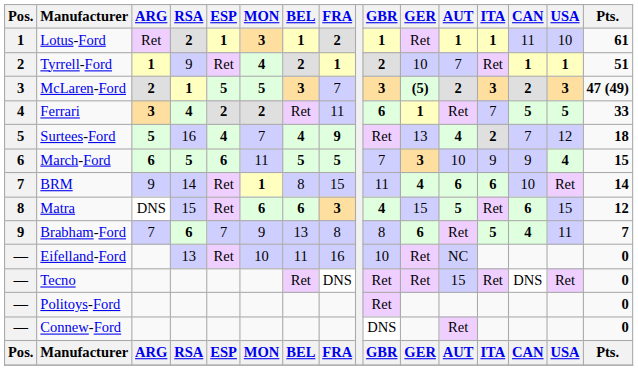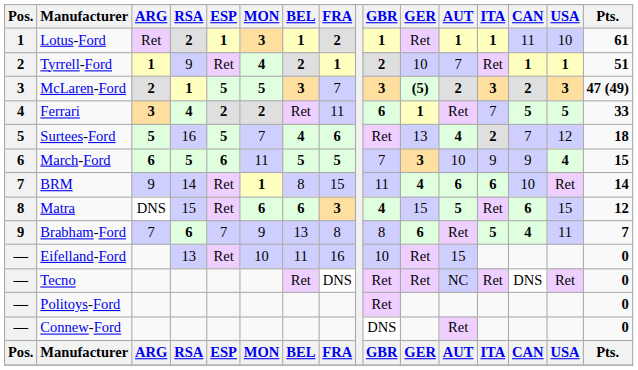 <table class="wikitable" style="font-size: 85%; text-align:center;">
 <tr valign="top">
 <th valign="middle">Pos.</th>
 <th valign="middle">Manufacturer</th>
 <th><a href='#'>ARG</a><br></th>
 <th><a href='#'>RSA</a><br></th>
 <th><a href='#'>ESP</a><br></th>
 <th><a href='#'>MON</a><br></th>
 <th><a href='#'>BEL</a><br></th>
 <th><a href='#'>FRA</a><br></th>
 <th rowspan="15"></th>
 <th><a href='#'>GBR</a><br></th>
 <th><a href='#'>GER</a><br></th>
 <th><a href='#'>AUT</a><br></th>
 <th><a href='#'>ITA</a><br></th>
 <th><a href='#'>CAN</a><br></th>
 <th><a href='#'>USA</a><br></th>
 <th valign="middle">Pts.</th>
 </tr>
 <tr>
 <th>1</th>
 <td align="left"> <a href='#'>Lotus</a>-<a href='#'>Ford</a></td>
 <td style="background:#efcfff;">Ret</td>
 <td style="background:#dfdfdf;"><strong>2</strong></td>
 <td style="background:#ffffbf;"><strong>1</strong></td>
 <td style="background:#ffdf9f;"><strong>3</strong></td>
 <td style="background:#ffffbf;"><strong>1</strong></td>
 <td style="background:#dfdfdf;"><strong>2</strong></td>
 <td style="background:#ffffbf;"><strong>1</strong></td>
 <td style="background:#efcfff;">Ret</td>
 <td style="background:#ffffbf;"><strong>1</strong></td>
 <td style="background:#ffffbf;"><strong>1</strong></td>
 <td style="background:#cfcfff;">11</td>
 <td style="background:#cfcfff;">10</td>
 <td align="right"><strong>61</strong></td>
 </tr>
 <tr>
 <th>2</th>
 <td align="left"> <a href='#'>Tyrrell</a>-<a href='#'>Ford</a></td>
 <td style="background:#ffffbf;"><strong>1</strong></td>
 <td style="background:#cfcfff;">9</td>
 <td style="background:#efcfff;">Ret</td>
 <td style="background:#dfffdf;"><strong>4</strong></td>
 <td style="background:#dfdfdf;"><strong>2</strong></td>
 <td style="background:#ffffbf;"><strong>1</strong></td>
 <td style="background:#dfdfdf;"><strong>2</strong></td>
 <td style="background:#cfcfff;">10</td>
 <td style="background:#cfcfff;">7</td>
 <td style="background:#efcfff;">Ret</td>
 <td style="background:#ffffbf;"><strong>1</strong></td>
 <td style="background:#ffffbf;"><strong>1</strong></td>
 <td align="right"><strong>51</strong></td>
 </tr>
 <tr>
 <th>3</th>
 <td align="left"> <a href='#'>McLaren</a>-<a href='#'>Ford</a></td>
 <td style="background:#dfdfdf;"><strong>2</strong></td>
 <td style="background:#ffffbf;"><strong>1</strong></td>
 <td style="background:#dfffdf;"><strong>5</strong></td>
 <td style="background:#dfffdf;"><strong>5</strong></td>
 <td style="background:#ffdf9f;"><strong>3</strong></td>
 <td style="background:#cfcfff;">7</td>
 <td style="background:#ffdf9f;"><strong>3</strong></td>
 <td style="background:#dfffdf;"><strong>(5)</strong></td>
 <td style="background:#dfdfdf;"><strong>2</strong></td>
 <td style="background:#ffdf9f;"><strong>3</strong></td>
 <td style="background:#dfdfdf;"><strong>2</strong></td>
 <td style="background:#ffdf9f;"><strong>3</strong></td>
 <td align="right"><strong>47 (49)</strong></td>
 </tr>
 <tr>
 <th>4</th>
 <td align="left"> <a href='#'>Ferrari</a></td>
 <td style="background:#ffdf9f;"><strong>3</strong></td>
 <td style="background:#dfffdf;"><strong>4</strong></td>
 <td style="background:#dfdfdf;"><strong>2</strong></td>
 <td style="background:#dfdfdf;"><strong>2</strong></td>
 <td style="background:#efcfff;">Ret</td>
 <td style="background:#cfcfff;">11</td>
 <td style="background:#dfffdf;"><strong>6</strong></td>
 <td style="background:#ffffbf;"><strong>1</strong></td>
 <td style="background:#efcfff;">Ret</td>
 <td style="background:#cfcfff;">7</td>
 <td style="background:#dfffdf;"><strong>5</strong></td>
 <td style="background:#dfffdf;"><strong>5</strong></td>
 <td align="right"><strong>33</strong></td>
 </tr>
 <tr>
 <th>5</th>
 <td align="left"> <a href='#'>Surtees</a>-<a href='#'>Ford</a></td>
 <td style="background:#dfffdf;"><strong>5</strong></td>
 <td style="background:#cfcfff;">16</td>
-<td style="background:#dfffdf;"><strong>4</strong></td>
+<td style="background:#dfffdf;"><strong>5</strong></td>
 <td style="background:#cfcfff;">7</td>
 <td style="background:#dfffdf;"><strong>4</strong></td>
-<td style="background:#dfffdf;"><strong>9</strong></td>
+<td style="background:#dfffdf;"><strong>6</strong></td>
 <td style="background:#efcfff;">Ret</td>
 <td style="background:#cfcfff;">13</td>
 <td style="background:#dfffdf;"><strong>4</strong></td>
 <td style="background:#dfdfdf;"><strong>2</strong></td>
 <td style="background:#cfcfff;">7</td>
 <td style="background:#cfcfff;">12</td>
 <td align="right"><strong>18</strong></td>
 </tr>
 <tr>
 <th>6</th>
 <td align="left"> <a href='#'>March</a>-<a href='#'>Ford</a></td>
 <td style="background:#dfffdf;"><strong>6</strong></td>
 <td style="background:#dfffdf;"><strong>5</strong></td>
 <td style="background:#dfffdf;"><strong>6</strong></td>
 <td style="background:#cfcfff;">11</td>
 <td style="background:#dfffdf;"><strong>5</strong></td>
 <td style="background:#dfffdf;"><strong>5</strong></td>
 <td style="background:#cfcfff;">7</td>
 <td style="background:#ffdf9f;"><strong>3</strong></td>
 <td style="background:#cfcfff;">10</td>
 <td style="background:#cfcfff;">9</td>
 <td style="background:#cfcfff;">9</td>
 <td style="background:#dfffdf;"><strong>4</strong></td>
 <td align="right"><strong>15</strong></td>
 </tr>
 <tr>
 <th>7</th>
 <td align="left"> <a href='#'>BRM</a></td>
 <td style="background:#cfcfff;">9</td>
 <td style="background:#cfcfff;">14</td>
 <td style="background:#efcfff;">Ret</td>
 <td style="background:#ffffbf;"><strong>1</strong></td>
 <td style="background:#cfcfff;">8</td>
 <td style="background:#cfcfff;">15</td>
 <td style="background:#cfcfff;">11</td>
 <td style="background:#dfffdf;"><strong>4</strong></td>
 <td style="background:#dfffdf;"><strong>6</strong></td>
 <td style="background:#dfffdf;"><strong>6</strong></td>
 <td style="background:#cfcfff;">10</td>
 <td style="background:#efcfff;">Ret</td>
 <td align="right"><strong>14</strong></td>
 </tr>
 <tr>
 <th>8</th>
 <td align="left"> <a href='#'>Matra</a></td>
 <td style="background:#ffffff;">DNS</td>
 <td style="background:#cfcfff;">15</td>
 <td style="background:#efcfff;">Ret</td>
 <td style="background:#dfffdf;"><strong>6</strong></td>
 <td style="background:#dfffdf;"><strong>6</strong></td>
 <td style="background:#ffdf9f;"><strong>3</strong></td>
 <td style="background:#dfffdf;"><strong>4</strong></td>
 <td style="background:#cfcfff;">15</td>
 <td style="background:#dfffdf;"><strong>5</strong></td>
 <td style="background:#efcfff;">Ret</td>
 <td style="background:#dfffdf;"><strong>6</strong></td>
 <td style="background:#cfcfff;">15</td>
 <td align="right"><strong>12</strong></td>
 </tr>
 <tr>
 <th>9</th>
 <td align="left"> <a href='#'>Brabham</a>-<a href='#'>Ford</a></td>
 <td style="background:#cfcfff;">7</td>
 <td style="background:#dfffdf;"><strong>6</strong></td>
 <td style="background:#cfcfff;">7</td>
 <td style="background:#cfcfff;">9</td>
 <td style="background:#cfcfff;">13</td>
 <td style="background:#cfcfff;">8</td>
 <td style="background:#cfcfff;">8</td>
 <td style="background:#dfffdf;"><strong>6</strong></td>
 <td style="background:#efcfff;">Ret</td>
 <td style="background:#dfffdf;"><strong>5</strong></td>
 <td style="background:#dfffdf;"><strong>4</strong></td>
 <td style="background:#cfcfff;">11</td>
 <td align="right"><strong>7</strong></td>
 </tr>
 <tr>
 <th>—</th>
 <td align="left"> <a href='#'>Eifelland</a>-<a href='#'>Ford</a></td>
 <td></td>
 <td style="background:#cfcfff;">13</td>
 <td style="background:#efcfff;">Ret</td>
 <td style="background:#cfcfff;">10</td>
 <td style="background:#cfcfff;">11</td>
 <td style="background:#cfcfff;">16</td>
 <td style="background:#cfcfff;">10</td>
 <td style="background:#efcfff;">Ret</td>
-<td style="background:#cfcfff;">NC</td>
+<td style="background:#cfcfff;">15</td>
 <td></td>
 <td></td>
 <td></td>
 <td align="right"><strong>0</strong></td>
 </tr>
 <tr>
 <th>—</th>
 <td align="left"> <a href='#'>Tecno</a></td>
 <td></td>
 <td></td>
 <td></td>
 <td></td>
 <td style="background:#efcfff;">Ret</td>
 <td style="background:#ffffff;">DNS</td>
 <td style="background:#efcfff;">Ret</td>
 <td style="background:#efcfff;">Ret</td>
-<td style="background:#cfcfff;">15</td>
+<td style="background:#cfcfff;">NC</td>
 <td style="background:#efcfff;">Ret</td>
 <td style="background:#ffffff;">DNS</td>
 <td style="background:#efcfff;">Ret</td>
 <td align="right"><strong>0</strong></td>
 </tr>
 <tr>
 <th>—</th>
 <td align="left"> <a href='#'>Politoys</a>-<a href='#'>Ford</a></td>
 <td></td>
 <td></td>
 <td></td>
 <td></td>
 <td></td>
 <td></td>
 <td style="background:#efcfff;">Ret</td>
 <td></td>
 <td></td>
 <td></td>
 <td></td>
 <td></td>
 <td align="right"><strong>0</strong></td>
 </tr>
 <tr>
 <th>—</th>
 <td align="left"> <a href='#'>Connew</a>-<a href='#'>Ford</a></td>
 <td></td>
 <td></td>
 <td></td>
 <td></td>
 <td></td>
 <td></td>
 <td style="background:#ffffff;">DNS</td>
 <td></td>
 <td style="background:#efcfff;">Ret</td>
 <td></td>
 <td></td>
 <td></td>
 <td align="right"><strong>0</strong></td>
 </tr>
 <tr valign="top">
 <th valign="middle">Pos.</th>
 <th valign="middle">Manufacturer</th>
 <th><a href='#'>ARG</a><br></th>
 <th><a href='#'>RSA</a><br></th>
 <th><a href='#'>ESP</a><br></th>
 <th><a href='#'>MON</a><br></th>
 <th><a href='#'>BEL</a><br></th>
 <th><a href='#'>FRA</a><br></th>
 <th><a href='#'>GBR</a><br></th>
 <th><a href='#'>GER</a><br></th>
 <th><a href='#'>AUT</a><br></th>
 <th><a href='#'>ITA</a><br></th>
 <th><a href='#'>CAN</a><br></th>
 <th><a href='#'>USA</a><br></th>
 <th valign="middle">Pts.</th>
 </tr>
 <tr>
 </tr>
 </table>
